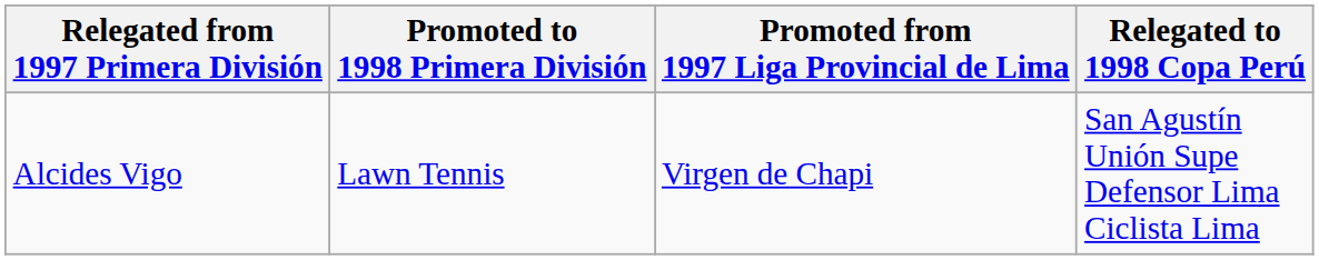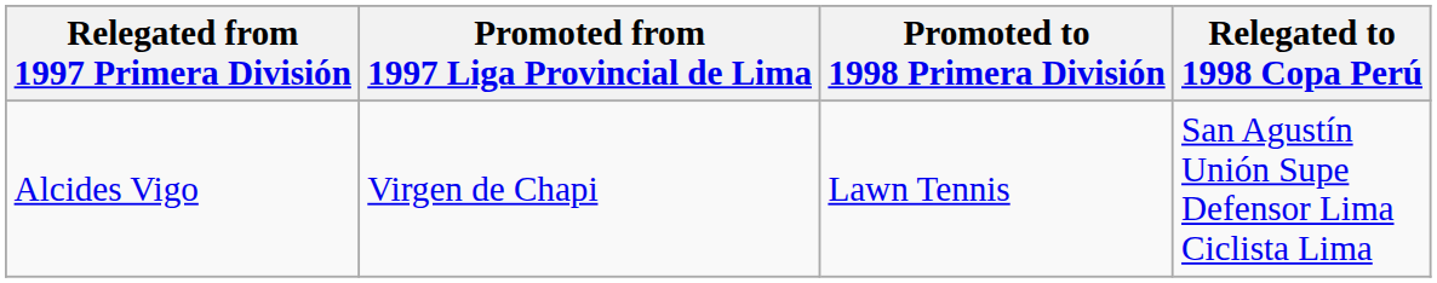 <table class="wikitable">
 <tr>
 <th>Relegated from<br><a href='#'>1997 Primera División</a></th>
+<th>Promoted from<br><a href='#'>1997 Liga Provincial de Lima</a></th>
 <th>Promoted to<br><a href='#'>1998 Primera División</a></th>
-<th>Promoted from<br><a href='#'>1997 Liga Provincial de Lima</a></th>
 <th>Relegated to<br><a href='#'>1998 Copa Perú</a></th>
 </tr>
 <tr>
 <td> <a href='#'>Alcides Vigo</a> </td>
+<td> <a href='#'>Virgen de Chapi</a> </td>
 <td> <a href='#'>Lawn Tennis</a> </td>
-<td> <a href='#'>Virgen de Chapi</a> </td>
 <td> <a href='#'>San Agustín</a> <br> <a href='#'>Unión Supe</a> <br> <a href='#'>Defensor Lima</a> <br> <a href='#'>Ciclista Lima</a> </td>
 </tr>
 </table>
